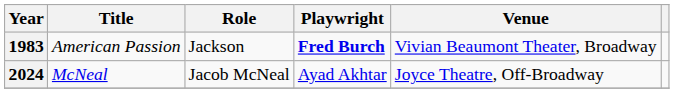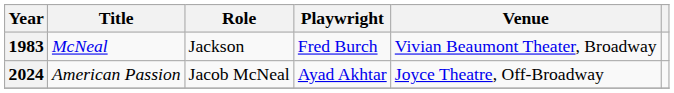 <table class="wikitable plainrowheaders" style="margin-right: 0;">
 <tr>
 <th scope="col">Year</th>
 <th scope="col">Title</th>
 <th scope="col">Role</th>
 <th scope="col">Playwright</th>
 <th scope="col" class="unsortable">Venue</th>
 <th scope="col" class="unsortable"></th>
 </tr>
 <tr>
 <th scope="row">1983</th>
-<td><em>American Passion</em></td>
+<td><em><a href='#'>McNeal</a></em></td>
 <td>Jackson</td>
-<td><strong><a href='#'>Fred Burch</a></strong></td>
+<td><a href='#'>Fred Burch</a></td>
 <td><a href='#'>Vivian Beaumont Theater</a>, Broadway</td>
 <td></td>
 </tr>
 <tr>
 <th scope="row">2024</th>
-<td><em><a href='#'>McNeal</a></em></td>
+<td><em>American Passion</em></td>
 <td>Jacob McNeal</td>
 <td><a href='#'>Ayad Akhtar</a></td>
 <td><a href='#'>Joyce Theatre</a>, Off-Broadway</td>
 <td></td>
 </tr>
 <tr>
 </tr>
 </table>
